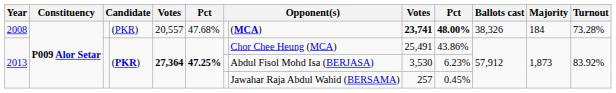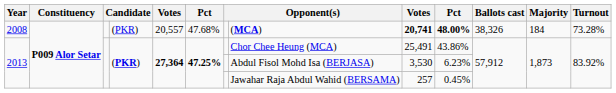 <table class="wikitable" style="margin:0.5em ; font-size:95%">
 <tr>
 <th>Year</th>
 <th>Constituency</th>
 <th colspan=2>Candidate</th>
 <th>Votes</th>
 <th>Pct</th>
 <th colspan=2>Opponent(s)</th>
 <th>Votes</th>
 <th>Pct</th>
 <th>Ballots cast</th>
 <th>Majority</th>
 <th>Turnout</th>
 </tr>
 <tr>
 <td><a href='#'>2008</a></td>
 <td rowspan=4><strong>P009 <a href='#'>Alor Setar</a></strong></td>
 <td></td>
 <td> (<a href='#'>PKR</a>)</td>
 <td align="right">20,557</td>
 <td>47.68%</td>
 <td></td>
 <td><strong></strong> (<a href='#'><strong>MCA</strong></a>)</td>
-<td align="right"><strong>23,741</strong></td>
+<td align="right"><strong>20,741</strong></td>
 <td><strong>48.00%</strong></td>
 <td>38,326</td>
 <td>184</td>
 <td>73.28%</td>
 </tr>
 <tr>
 <td rowspan=3><a href='#'>2013</a></td>
 <td rowspan=3 ></td>
 <td rowspan=3> (<a href='#'><strong>PKR</strong></a>)</td>
 <td rowspan=3 align="right"><strong>27,364</strong></td>
 <td rowspan=3><strong>47.25%</strong></td>
 <td></td>
 <td><a href='#'>Chor Chee Heung</a> (<a href='#'>MCA</a>)</td>
 <td align="right">25,491</td>
 <td>43.86%</td>
 <td rowspan=3>57,912</td>
 <td rowspan=3>1,873</td>
 <td rowspan=3>83.92%</td>
 </tr>
 <tr>
 <td bgcolor=></td>
 <td>Abdul Fisol Mohd Isa (<a href='#'>BERJASA</a>)</td>
 <td align="right">3,530</td>
 <td align="right">6.23%</td>
 </tr>
 <tr>
 <td bgcolor=></td>
 <td>Jawahar Raja Abdul Wahid (<a href='#'>BERSAMA</a>)</td>
 <td align="right">257</td>
 <td align="right">0.45%</td>
 </tr>
 </table>
